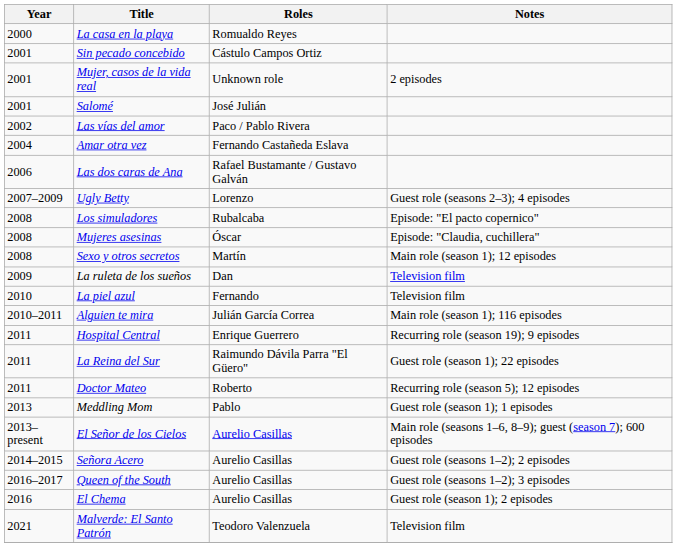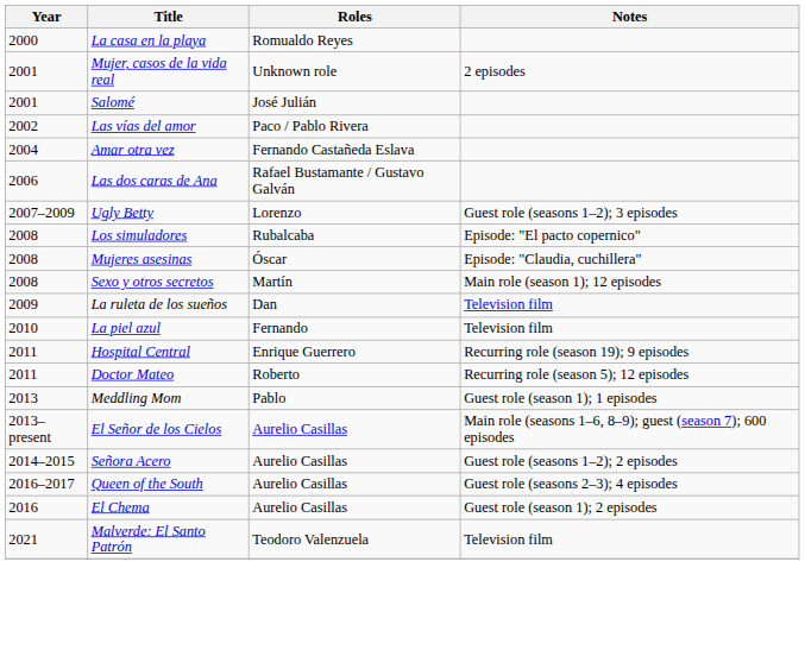 <table class="wikitable sortable">
 <tr>
 <th>Year</th>
 <th>Title</th>
 <th>Roles</th>
 <th>Notes</th>
 </tr>
 <tr>
 <td>2000</td>
 <td><em><a href='#'>La casa en la playa</a></em></td>
 <td>Romualdo Reyes</td>
-<td></td>
-</tr>
-<tr>
-<td>2001</td>
-<td><em><a href='#'>Sin pecado concebido</a></em></td>
-<td>Cástulo Campos Ortiz</td>
 <td></td>
 </tr>
 <tr>
 <td>2001</td>
 <td><em><a href='#'>Mujer, casos de la vida real</a></em></td>
 <td>Unknown role</td>
 <td>2 episodes</td>
 </tr>
 <tr>
 <td>2001</td>
 <td><em><a href='#'>Salomé</a></em></td>
 <td>José Julián</td>
 <td></td>
 </tr>
 <tr>
 <td>2002</td>
 <td><em><a href='#'>Las vías del amor</a></em></td>
 <td>Paco / Pablo Rivera</td>
 <td></td>
 </tr>
 <tr>
 <td>2004</td>
 <td><em><a href='#'>Amar otra vez</a></em></td>
 <td>Fernando Castañeda Eslava</td>
 <td></td>
 </tr>
 <tr>
 <td>2006</td>
 <td><em><a href='#'>Las dos caras de Ana</a></em></td>
 <td>Rafael Bustamante / Gustavo Galván</td>
 <td></td>
 </tr>
 <tr>
 <td>2007–2009</td>
 <td><em><a href='#'>Ugly Betty</a></em></td>
 <td>Lorenzo</td>
-<td>Guest role (seasons 2–3); 4 episodes</td>
+<td>Guest role (seasons 1–2); 3 episodes</td>
 </tr>
 <tr>
 <td>2008</td>
 <td><em><a href='#'>Los simuladores</a></em></td>
 <td>Rubalcaba</td>
 <td>Episode: "El pacto copernico"</td>
 </tr>
 <tr>
 <td>2008</td>
 <td><em><a href='#'>Mujeres asesinas</a></em></td>
 <td>Óscar</td>
 <td>Episode: "Claudia, cuchillera"</td>
 </tr>
 <tr>
 <td>2008</td>
 <td><em><a href='#'>Sexo y otros secretos</a></em></td>
 <td>Martín</td>
 <td>Main role (season 1); 12 episodes</td>
 </tr>
 <tr>
 <td>2009</td>
 <td><em>La ruleta de los sueños</em></td>
 <td>Dan</td>
 <td><a href='#'>Television film</a></td>
 </tr>
 <tr>
 <td>2010</td>
 <td><em><a href='#'>La piel azul</a></em></td>
 <td>Fernando</td>
 <td>Television film</td>
 </tr>
 <tr>
-<td>2010–2011</td>
-<td><em><a href='#'>Alguien te mira</a></em></td>
-<td>Julián García Correa</td>
-<td>Main role (season 1); 116 episodes</td>
-</tr>
-<tr>
 <td>2011</td>
 <td><em><a href='#'>Hospital Central</a></em></td>
 <td>Enrique Guerrero</td>
 <td>Recurring role (season 19); 9 episodes</td>
-</tr>
-<tr>
-<td>2011</td>
-<td><em><a href='#'>La Reina del Sur</a></em></td>
-<td>Raimundo Dávila Parra "El Güero"</td>
-<td>Guest role (season 1); 22 episodes</td>
 </tr>
 <tr>
 <td>2011</td>
 <td><em><a href='#'>Doctor Mateo</a></em></td>
 <td>Roberto</td>
 <td>Recurring role (season 5); 12 episodes</td>
 </tr>
 <tr>
 <td>2013</td>
 <td><em>Meddling Mom</em></td>
 <td>Pablo</td>
 <td>Guest role (season 1); 1 episodes</td>
 </tr>
 <tr>
 <td>2013–present</td>
 <td><em><a href='#'>El Señor de los Cielos</a></em></td>
 <td><a href='#'>Aurelio Casillas</a></td>
 <td>Main role (seasons 1–6, 8–9); guest (<a href='#'>season 7</a>); 600 episodes</td>
 </tr>
 <tr>
 <td>2014–2015</td>
 <td><em><a href='#'>Señora Acero</a></em></td>
 <td>Aurelio Casillas</td>
 <td>Guest role (seasons 1–2); 2 episodes</td>
 </tr>
 <tr>
 <td>2016–2017</td>
 <td><em><a href='#'>Queen of the South</a></em></td>
 <td>Aurelio Casillas</td>
-<td>Guest role (seasons 1–2); 3 episodes</td>
+<td>Guest role (seasons 2–3); 4 episodes</td>
 </tr>
 <tr>
 <td>2016</td>
 <td><em><a href='#'>El Chema</a></em></td>
 <td>Aurelio Casillas</td>
 <td>Guest role (season 1); 2 episodes</td>
 </tr>
 <tr>
 <td>2021</td>
 <td><em><a href='#'>Malverde: El Santo Patrón</a></em></td>
 <td>Teodoro Valenzuela</td>
 <td>Television film</td>
 </tr>
 <tr>
 </tr>
 </table>
